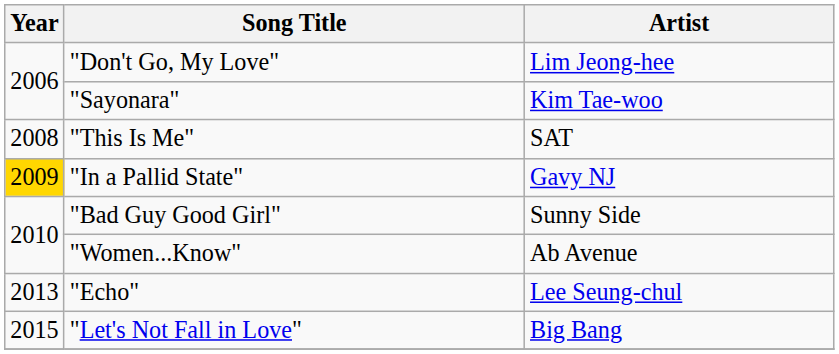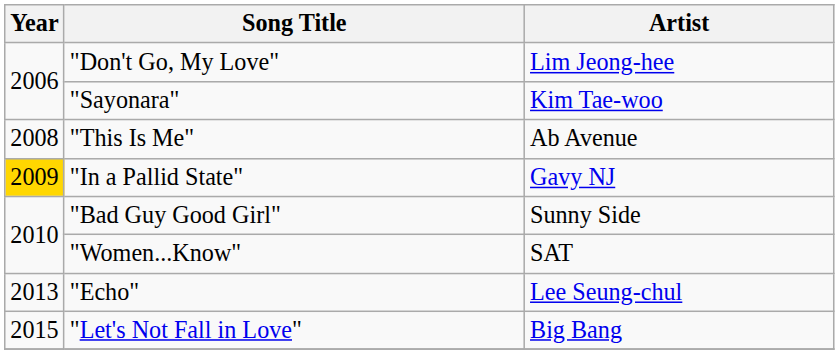 <table class="wikitable sortable" style="width:550px">
 <tr>
 <th width="10">Year</th>
 <th>Song Title</th>
 <th>Artist</th>
 </tr>
 <tr>
 <td rowspan="2">2006</td>
 <td>"Don't Go, My Love"</td>
 <td><a href='#'>Lim Jeong-hee</a></td>
 </tr>
 <tr>
 <td>"Sayonara"</td>
 <td><a href='#'>Kim Tae-woo</a></td>
 </tr>
 <tr>
 <td>2008</td>
 <td>"This Is Me"</td>
-<td>SAT</td>
+<td>Ab Avenue</td>
 </tr>
 <tr>
 <td style="background: gold;">2009</td>
 <td>"In a Pallid State"</td>
 <td><a href='#'>Gavy NJ</a></td>
 </tr>
 <tr>
 <td rowspan="2">2010</td>
 <td>"Bad Guy Good Girl"</td>
 <td>Sunny Side</td>
 </tr>
 <tr>
 <td>"Women...Know"</td>
-<td>Ab Avenue</td>
+<td>SAT</td>
 </tr>
 <tr>
 <td>2013</td>
 <td>"Echo"</td>
 <td><a href='#'>Lee Seung-chul</a></td>
 </tr>
 <tr>
 <td>2015</td>
 <td>"<a href='#'>Let's Not Fall in Love</a>"</td>
 <td><a href='#'>Big Bang</a></td>
 </tr>
 <tr>
 </tr>
 </table>
